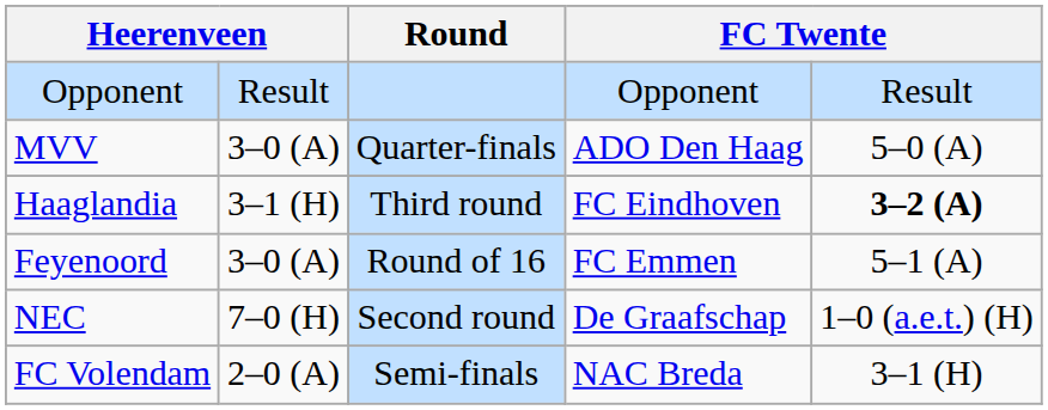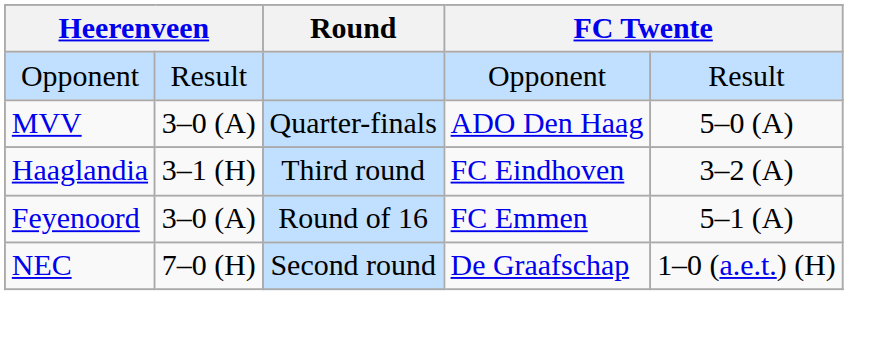 <table class="wikitable" style="text-align:center">
 <tr>
 <th colspan=2><a href='#'>Heerenveen</a></th>
 <th>Round</th>
 <th colspan=2><a href='#'>FC Twente</a></th>
 </tr>
 <tr style="background:#c1e0ff">
 <td>Opponent</td>
 <td>Result</td>
 <td></td>
 <td>Opponent</td>
 <td>Result</td>
 </tr>
 <tr>
 <td align=left><a href='#'>MVV</a></td>
 <td>3–0 (A)</td>
 <td style="background:#c1e0ff">Quarter-finals</td>
 <td align=left><a href='#'>ADO Den Haag</a></td>
 <td>5–0 (A)</td>
 </tr>
 <tr>
 <td align=left><a href='#'>Haaglandia</a></td>
 <td>3–1 (H)</td>
 <td style="background:#c1e0ff">Third round</td>
 <td align=left><a href='#'>FC Eindhoven</a></td>
-<td><strong>3–2 (A)</strong></td>
+<td>3–2 (A)</td>
 </tr>
 <tr>
 <td align=left><a href='#'>Feyenoord</a></td>
 <td>3–0 (A)</td>
 <td style="background:#c1e0ff">Round of 16</td>
 <td align=left><a href='#'>FC Emmen</a></td>
 <td>5–1 (A)</td>
 </tr>
 <tr>
 <td align=left><a href='#'>NEC</a></td>
 <td>7–0 (H)</td>
 <td style="background:#c1e0ff">Second round</td>
 <td align=left><a href='#'>De Graafschap</a></td>
 <td>1–0 (<a href='#'>a.e.t.</a>) (H)</td>
 </tr>
-<tr>
-<td align=left><a href='#'>FC Volendam</a></td>
-<td>2–0 (A)</td>
-<td style="background:#c1e0ff">Semi-finals</td>
-<td align=left><a href='#'>NAC Breda</a></td>
-<td>3–1 (H)</td>
-</tr>
 </table>
